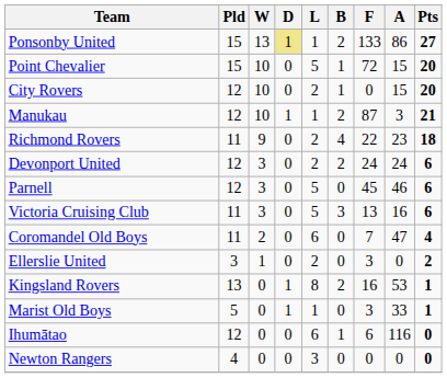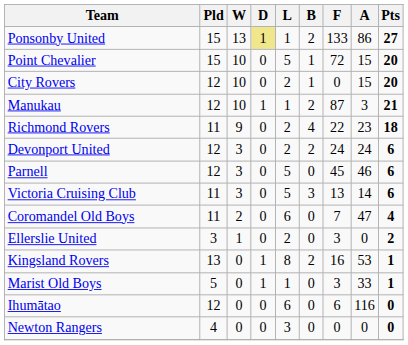 <table class="wikitable" style="text-align:center;">
 <tr>
 <th width=215>Team</th>
 <th width=20 abbr="Played">Pld</th>
 <th width=20 abbr="Won">W</th>
 <th width=20 abbr="Drawn">D</th>
 <th width=20 abbr="Lost">L</th>
 <th width=20 abbr="Bye">B</th>
 <th width=20 abbr="For">F</th>
 <th width=20 abbr="Against">A</th>
 <th width=20 abbr="Points">Pts</th>
 </tr>
 <tr>
 <td style="text-align:left;"><a href='#'>Ponsonby United</a></td>
 <td>15</td>
 <td>13</td>
 <td style="background: khaki;">1</td>
 <td>1</td>
 <td>2</td>
 <td>133</td>
 <td>86</td>
 <td><strong>27</strong></td>
 </tr>
 <tr>
 <td style="text-align:left;"><a href='#'>Point Chevalier</a></td>
 <td>15</td>
 <td>10</td>
 <td>0</td>
 <td>5</td>
 <td>1</td>
 <td>72</td>
 <td>15</td>
 <td><strong>20</strong></td>
 </tr>
 <tr>
 <td style="text-align:left;"><a href='#'>City Rovers</a></td>
 <td>12</td>
 <td>10</td>
 <td>0</td>
 <td>2</td>
 <td>1</td>
 <td>0</td>
 <td>15</td>
 <td><strong>20</strong></td>
 </tr>
 <tr>
 <td style="text-align:left;"><a href='#'>Manukau</a></td>
 <td>12</td>
 <td>10</td>
 <td>1</td>
 <td>1</td>
 <td>2</td>
 <td>87</td>
 <td>3</td>
 <td><strong>21</strong></td>
 </tr>
 <tr>
 <td style="text-align:left;"><a href='#'>Richmond Rovers</a></td>
 <td>11</td>
 <td>9</td>
 <td>0</td>
 <td>2</td>
 <td>4</td>
 <td>22</td>
 <td>23</td>
 <td><strong>18</strong></td>
 </tr>
 <tr>
 <td style="text-align:left;"><a href='#'>Devonport United</a></td>
 <td>12</td>
 <td>3</td>
 <td>0</td>
 <td>2</td>
 <td>2</td>
 <td>24</td>
 <td>24</td>
 <td><strong>6</strong></td>
 </tr>
 <tr>
 <td style="text-align:left;"><a href='#'>Parnell</a></td>
 <td>12</td>
 <td>3</td>
 <td>0</td>
 <td>5</td>
 <td>0</td>
 <td>45</td>
 <td>46</td>
 <td><strong>6</strong></td>
 </tr>
 <tr>
 <td style="text-align:left;"><a href='#'>Victoria Cruising Club</a></td>
 <td>11</td>
 <td>3</td>
 <td>0</td>
 <td>5</td>
 <td>3</td>
 <td>13</td>
-<td>16</td>
+<td>14</td>
 <td><strong>6</strong></td>
 </tr>
 <tr>
 <td style="text-align:left;"><a href='#'>Coromandel Old Boys</a></td>
 <td>11</td>
 <td>2</td>
 <td>0</td>
 <td>6</td>
 <td>0</td>
 <td>7</td>
 <td>47</td>
 <td><strong>4</strong></td>
 </tr>
 <tr>
 <td style="text-align:left;"><a href='#'>Ellerslie United</a></td>
 <td>3</td>
 <td>1</td>
 <td>0</td>
 <td>2</td>
 <td>0</td>
 <td>3</td>
 <td>0</td>
 <td><strong>2</strong></td>
 </tr>
 <tr>
 <td style="text-align:left;"><a href='#'>Kingsland Rovers</a></td>
 <td>13</td>
 <td>0</td>
 <td>1</td>
 <td>8</td>
 <td>2</td>
 <td>16</td>
 <td>53</td>
 <td><strong>1</strong></td>
 </tr>
 <tr>
 <td style="text-align:left;"><a href='#'>Marist Old Boys</a></td>
 <td>5</td>
 <td>0</td>
 <td>1</td>
 <td>1</td>
 <td>0</td>
 <td>3</td>
 <td>33</td>
 <td><strong>1</strong></td>
 </tr>
 <tr>
 <td style="text-align:left;"><a href='#'>Ihumātao</a></td>
 <td>12</td>
 <td>0</td>
 <td>0</td>
 <td>6</td>
-<td>1</td>
+<td>0</td>
 <td>6</td>
 <td>116</td>
 <td><strong>0</strong></td>
 </tr>
 <tr>
 <td style="text-align:left;"><a href='#'>Newton Rangers</a></td>
 <td>4</td>
 <td>0</td>
 <td>0</td>
 <td>3</td>
 <td>0</td>
 <td>0</td>
 <td>0</td>
 <td><strong>0</strong></td>
 </tr>
 <tr>
 </tr>
 </table>
